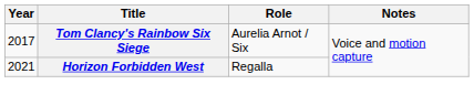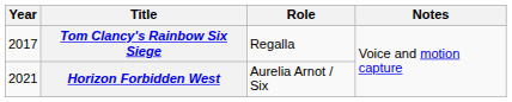 <table class="wikitable plainrowheaders sortable">
 <tr>
 <th scope="col">Year</th>
 <th scope="col">Title</th>
 <th scope="col">Role</th>
 <th scope="col" class="unsortable">Notes</th>
 </tr>
 <tr>
 <td>2017</td>
 <th scope="row"><em><a href='#'>Tom Clancy's Rainbow Six Siege</a></em></th>
-<td>Aurelia Arnot / Six</td>
+<td>Regalla</td>
 <td rowspan="2">Voice and <a href='#'>motion capture</a></td>
 </tr>
 <tr>
 <td>2021</td>
 <th scope="row"><em><a href='#'>Horizon Forbidden West</a></em></th>
-<td>Regalla</td>
+<td>Aurelia Arnot / Six</td>
 </tr>
 </table>
